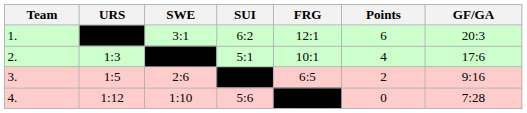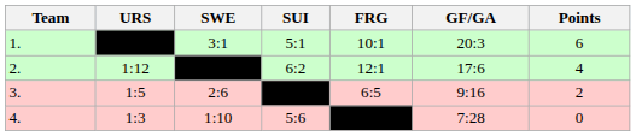 <table class="wikitable" bgcolor="#EFEFFF" width="50%">
 <tr bgcolor="#BCD2EE">
 <th>Team</th>
 <th>URS</th>
 <th>SWE</th>
 <th>SUI</th>
 <th>FRG</th>
+<th>GF/GA</th>
 <th>Points</th>
-<th>GF/GA</th>
 </tr>
 <tr bgcolor="#ccffcc" align="center">
 <td align="left">1. </td>
 <td style="background:#000000;"></td>
 <td>3:1</td>
-<td>6:2</td>
-<td>12:1</td>
+<td>5:1</td>
+<td>10:1</td>
+<td>20:3</td>
 <td>6</td>
-<td>20:3</td>
 </tr>
 <tr bgcolor="#ccffcc" align="center">
 <td align="left">2. </td>
-<td>1:3</td>
+<td>1:12</td>
 <td style="background:#000000;"></td>
-<td>5:1</td>
-<td>10:1</td>
+<td>6:2</td>
+<td>12:1</td>
+<td>17:6</td>
 <td>4</td>
-<td>17:6</td>
 </tr>
 <tr bgcolor="#ffcccc" align="center">
 <td align="left">3. </td>
 <td>1:5</td>
 <td>2:6</td>
 <td style="background:#000000;"></td>
 <td>6:5</td>
+<td>9:16</td>
 <td>2</td>
-<td>9:16</td>
 </tr>
 <tr bgcolor="#ffcccc" align="center">
 <td align="left">4. </td>
-<td>1:12</td>
+<td>1:3</td>
 <td>1:10</td>
 <td>5:6</td>
 <td style="background:#000000;"></td>
+<td>7:28</td>
 <td>0</td>
-<td>7:28</td>
 </tr>
 </table>
